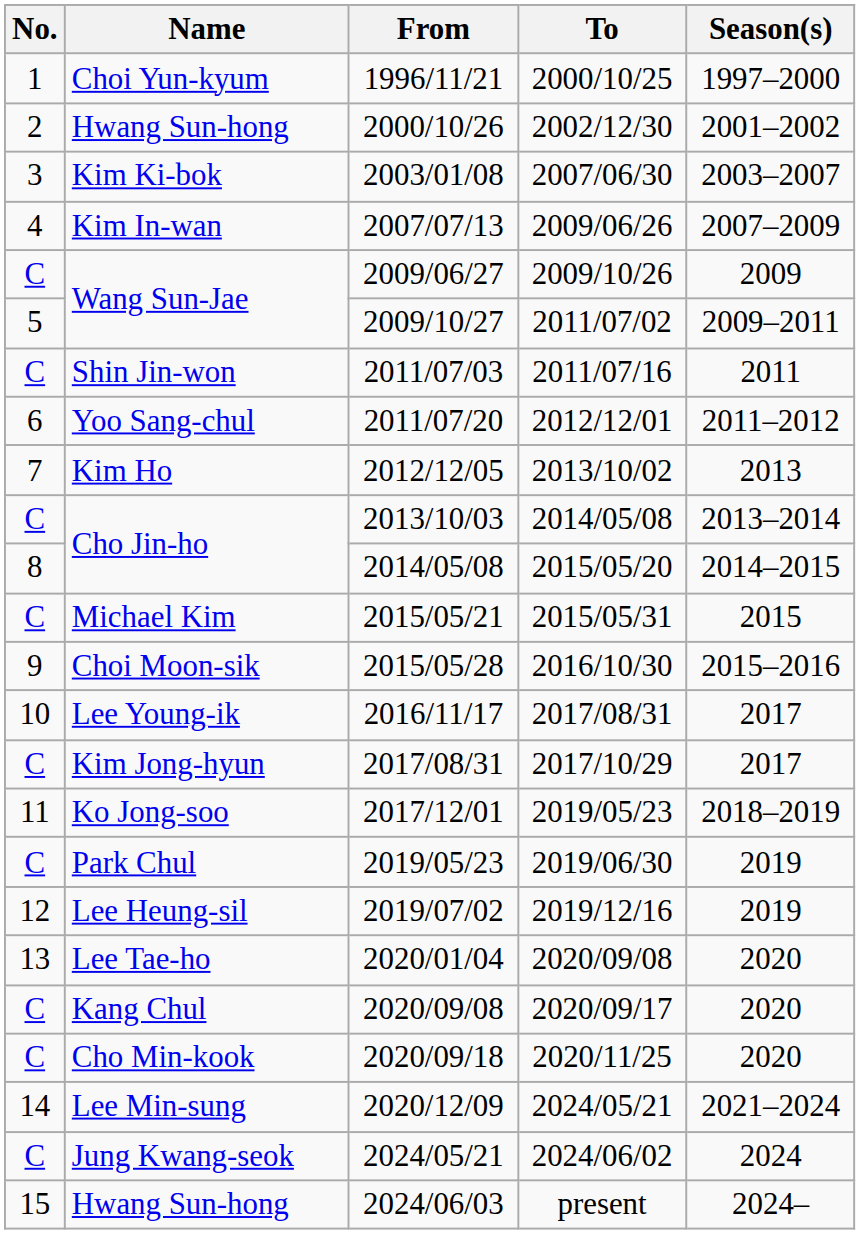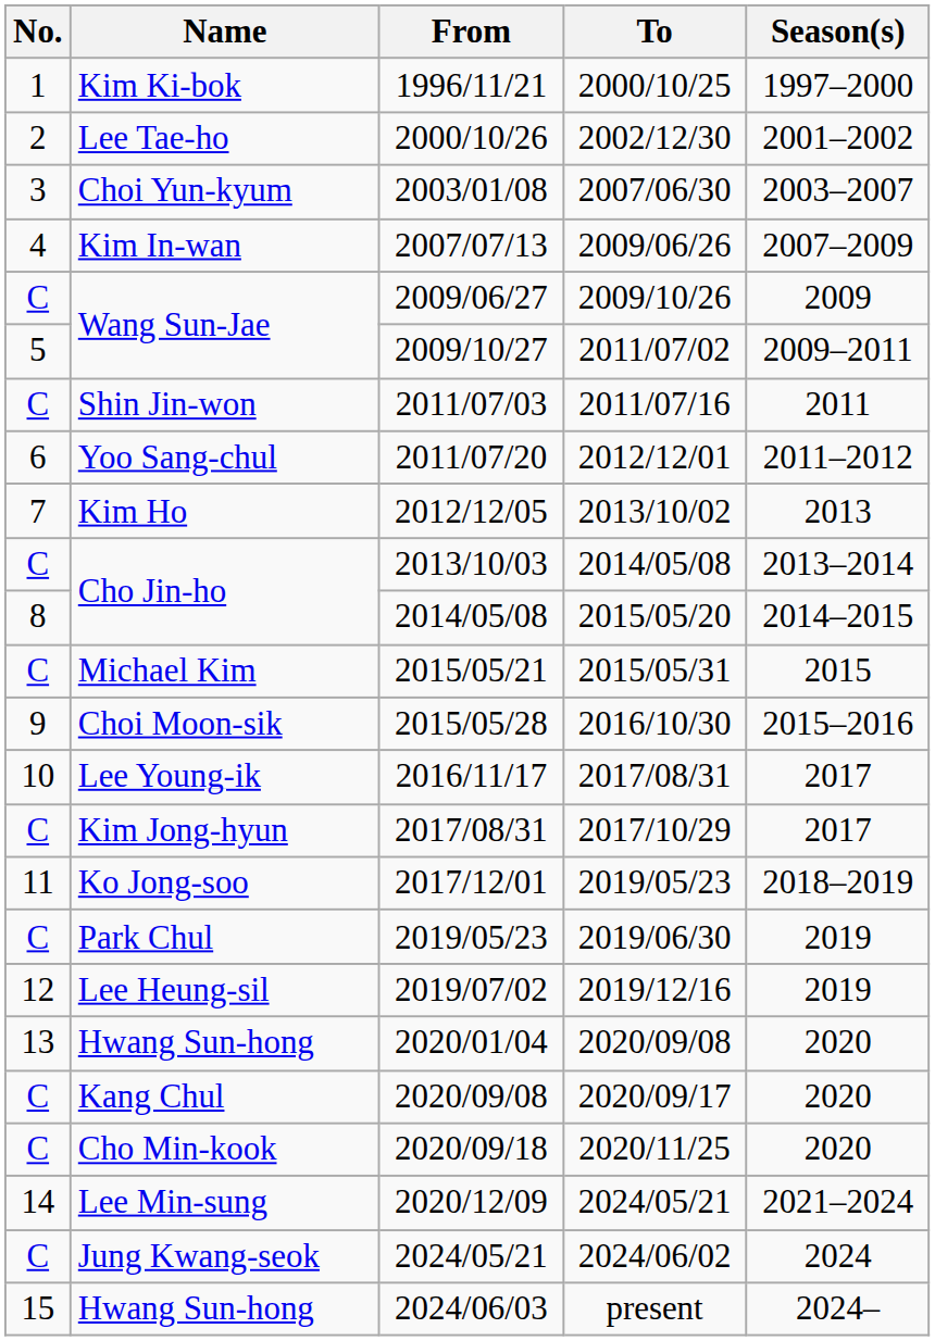 <table class="wikitable" style="text-align:center;">
 <tr>
 <th width=20>No.</th>
 <th width=140>Name</th>
 <th width=80>From</th>
 <th width=80>To</th>
 <th width=80>Season(s)</th>
 </tr>
 <tr>
 <td>1</td>
-<td align=left> <a href='#'>Choi Yun-kyum</a></td>
+<td align=left> <a href='#'>Kim Ki-bok</a></td>
 <td>1996/11/21</td>
 <td>2000/10/25</td>
 <td>1997–2000</td>
 </tr>
 <tr>
 <td>2</td>
-<td align=left> <a href='#'>Hwang Sun-hong</a></td>
+<td align=left> <a href='#'>Lee Tae-ho</a></td>
 <td>2000/10/26</td>
 <td>2002/12/30</td>
 <td>2001–2002</td>
 </tr>
 <tr>
 <td>3</td>
-<td align=left> <a href='#'>Kim Ki-bok</a></td>
+<td align=left> <a href='#'>Choi Yun-kyum</a></td>
 <td>2003/01/08</td>
 <td>2007/06/30</td>
 <td>2003–2007</td>
 </tr>
 <tr>
 <td>4</td>
 <td align=left> <a href='#'>Kim In-wan</a></td>
 <td>2007/07/13</td>
 <td>2009/06/26</td>
 <td>2007–2009</td>
 </tr>
 <tr>
 <td><a href='#'>C</a></td>
 <td rowspan="2" align=left> <a href='#'>Wang Sun-Jae</a></td>
 <td>2009/06/27</td>
 <td>2009/10/26</td>
 <td>2009</td>
 </tr>
 <tr>
 <td>5</td>
 <td>2009/10/27</td>
 <td>2011/07/02</td>
 <td>2009–2011</td>
 </tr>
 <tr>
 <td><a href='#'>C</a></td>
 <td align=left> <a href='#'>Shin Jin-won</a></td>
 <td>2011/07/03</td>
 <td>2011/07/16</td>
 <td>2011</td>
 </tr>
 <tr>
 <td>6</td>
 <td align=left> <a href='#'>Yoo Sang-chul</a></td>
 <td>2011/07/20</td>
 <td>2012/12/01</td>
 <td>2011–2012</td>
 </tr>
 <tr>
 <td>7</td>
 <td align=left> <a href='#'>Kim Ho</a></td>
 <td>2012/12/05</td>
 <td>2013/10/02</td>
 <td>2013</td>
 </tr>
 <tr>
 <td><a href='#'>C</a></td>
 <td rowspan="2" align=left><a href='#'>Cho Jin-ho</a></td>
 <td>2013/10/03</td>
 <td>2014/05/08</td>
 <td>2013–2014</td>
 </tr>
 <tr>
 <td>8</td>
 <td>2014/05/08</td>
 <td>2015/05/20</td>
 <td>2014–2015</td>
 </tr>
 <tr>
 <td><a href='#'>C</a></td>
 <td align=left> <a href='#'>Michael Kim</a></td>
 <td>2015/05/21</td>
 <td>2015/05/31</td>
 <td>2015</td>
 </tr>
 <tr>
 <td>9</td>
 <td align=left> <a href='#'>Choi Moon-sik</a></td>
 <td>2015/05/28</td>
 <td>2016/10/30</td>
 <td>2015–2016</td>
 </tr>
 <tr>
 <td>10</td>
 <td align=left> <a href='#'>Lee Young-ik</a></td>
 <td>2016/11/17</td>
 <td>2017/08/31</td>
 <td>2017</td>
 </tr>
 <tr>
 <td><a href='#'>C</a></td>
 <td align=left> <a href='#'>Kim Jong-hyun</a></td>
 <td>2017/08/31</td>
 <td>2017/10/29</td>
 <td>2017</td>
 </tr>
 <tr>
 <td>11</td>
 <td align=left> <a href='#'>Ko Jong-soo</a></td>
 <td>2017/12/01</td>
 <td>2019/05/23</td>
 <td>2018–2019</td>
 </tr>
 <tr>
 <td><a href='#'>C</a></td>
 <td align=left> <a href='#'>Park Chul</a></td>
 <td>2019/05/23</td>
 <td>2019/06/30</td>
 <td>2019</td>
 </tr>
 <tr>
 <td>12</td>
 <td align=left> <a href='#'>Lee Heung-sil</a></td>
 <td>2019/07/02</td>
 <td>2019/12/16</td>
 <td>2019</td>
 </tr>
 <tr>
 <td>13</td>
-<td align=left> <a href='#'>Lee Tae-ho</a></td>
+<td align=left> <a href='#'>Hwang Sun-hong</a></td>
 <td>2020/01/04</td>
 <td>2020/09/08</td>
 <td>2020</td>
 </tr>
 <tr>
 <td><a href='#'>C</a></td>
 <td align=left> <a href='#'>Kang Chul</a></td>
 <td>2020/09/08</td>
 <td>2020/09/17</td>
 <td>2020</td>
 </tr>
 <tr>
 <td><a href='#'>C</a></td>
 <td align=left> <a href='#'>Cho Min-kook</a></td>
 <td>2020/09/18</td>
 <td>2020/11/25</td>
 <td>2020</td>
 </tr>
 <tr>
 <td>14</td>
 <td align=left> <a href='#'>Lee Min-sung</a></td>
 <td>2020/12/09</td>
 <td>2024/05/21</td>
 <td>2021–2024</td>
 </tr>
 <tr>
 <td><a href='#'>C</a></td>
 <td align=left> <a href='#'>Jung Kwang-seok</a></td>
 <td>2024/05/21</td>
 <td>2024/06/02</td>
 <td>2024</td>
 </tr>
 <tr>
 <td>15</td>
 <td align=left> <a href='#'>Hwang Sun-hong</a></td>
 <td>2024/06/03</td>
 <td>present</td>
 <td>2024–</td>
 </tr>
 </table>
